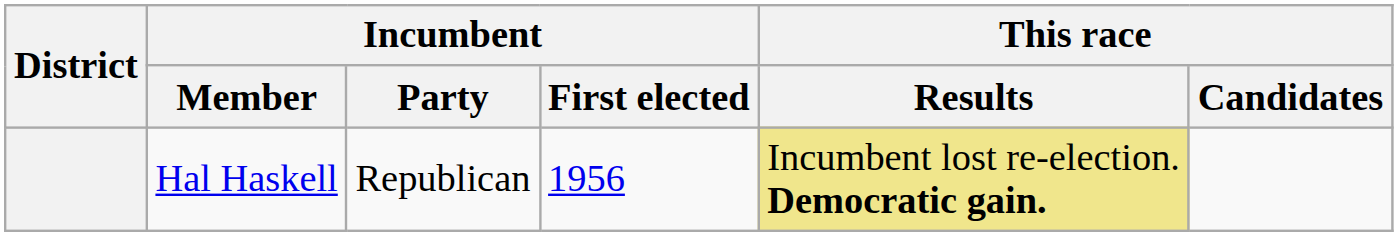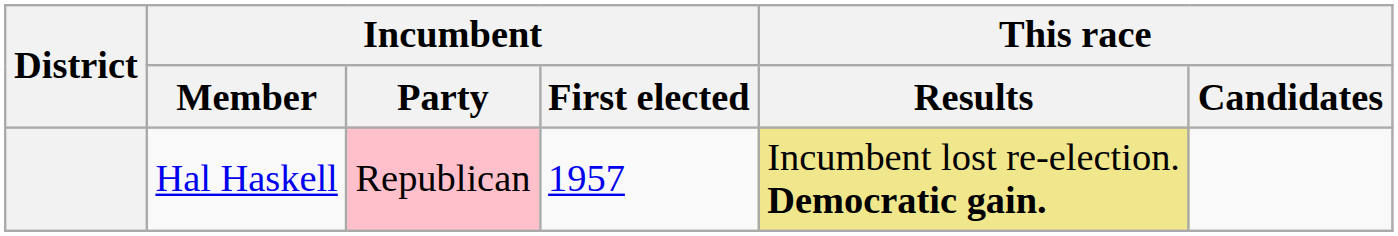 <table class=wikitable>
 <tr>
 <th rowspan=2>District</th>
 <th colspan=3>Incumbent</th>
 <th colspan=2>This race</th>
 </tr>
 <tr>
 <th>Member</th>
 <th>Party</th>
 <th>First elected</th>
 <th>Results</th>
 <th>Candidates</th>
 </tr>
 <tr>
 <th></th>
 <td><a href='#'>Hal Haskell</a></td>
-<td>Republican</td>
-<td><a href='#'>1956</a></td>
+<td style="background: pink;">Republican</td>
+<td><a href='#'>1957</a></td>
 <td style="background: khaki;">Incumbent lost re-election.<br><strong>Democratic gain.</strong></td>
 <td nowrap></td>
 </tr>
 </table>
